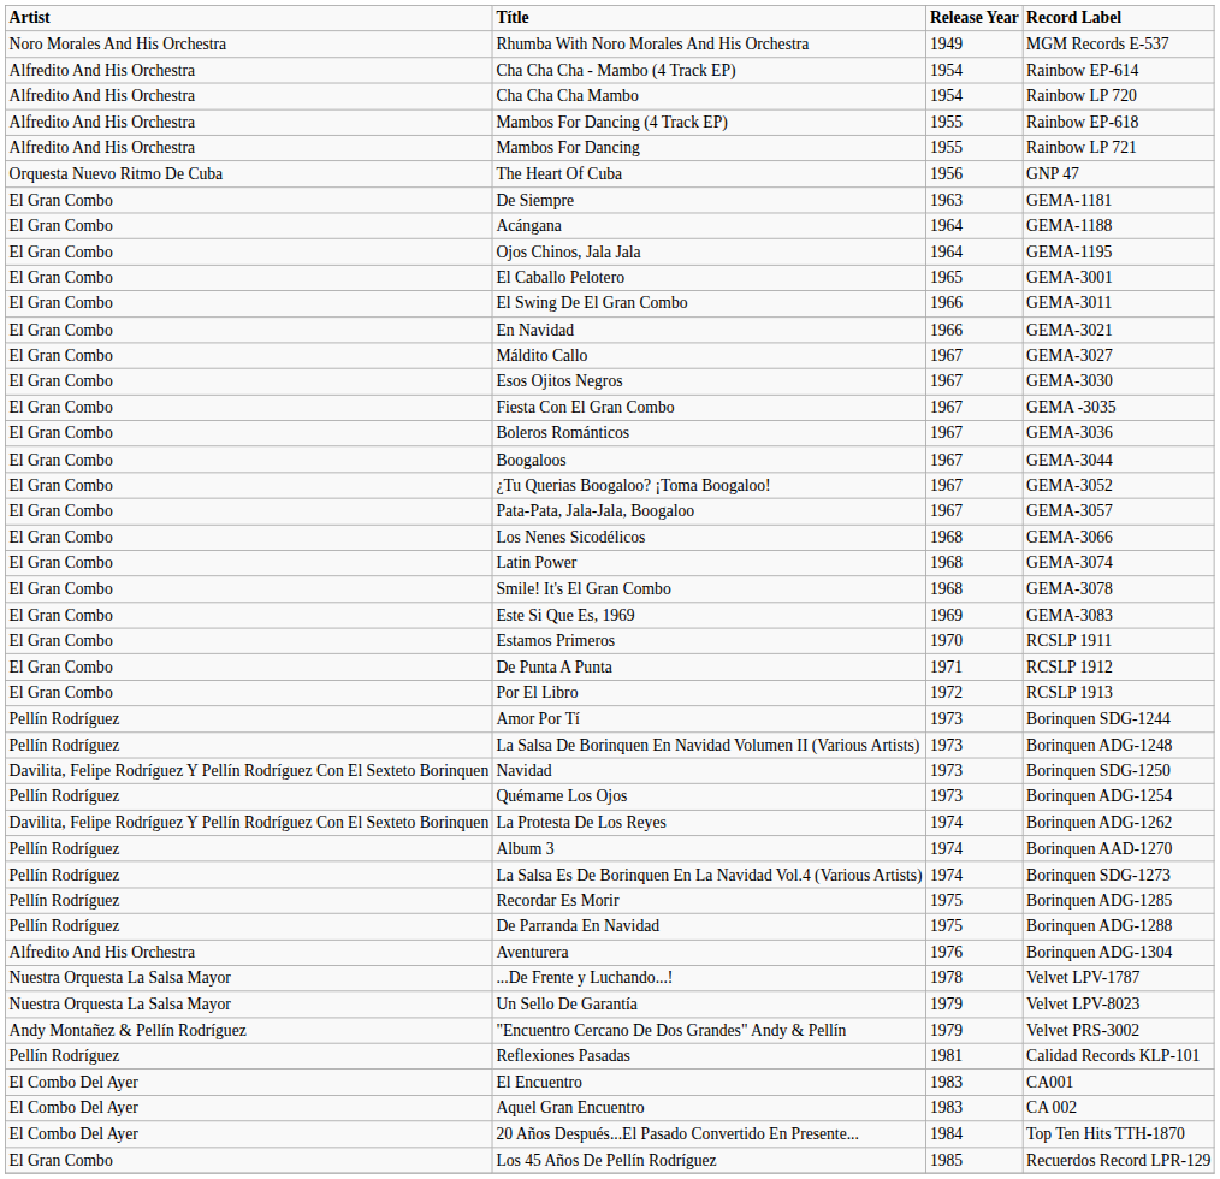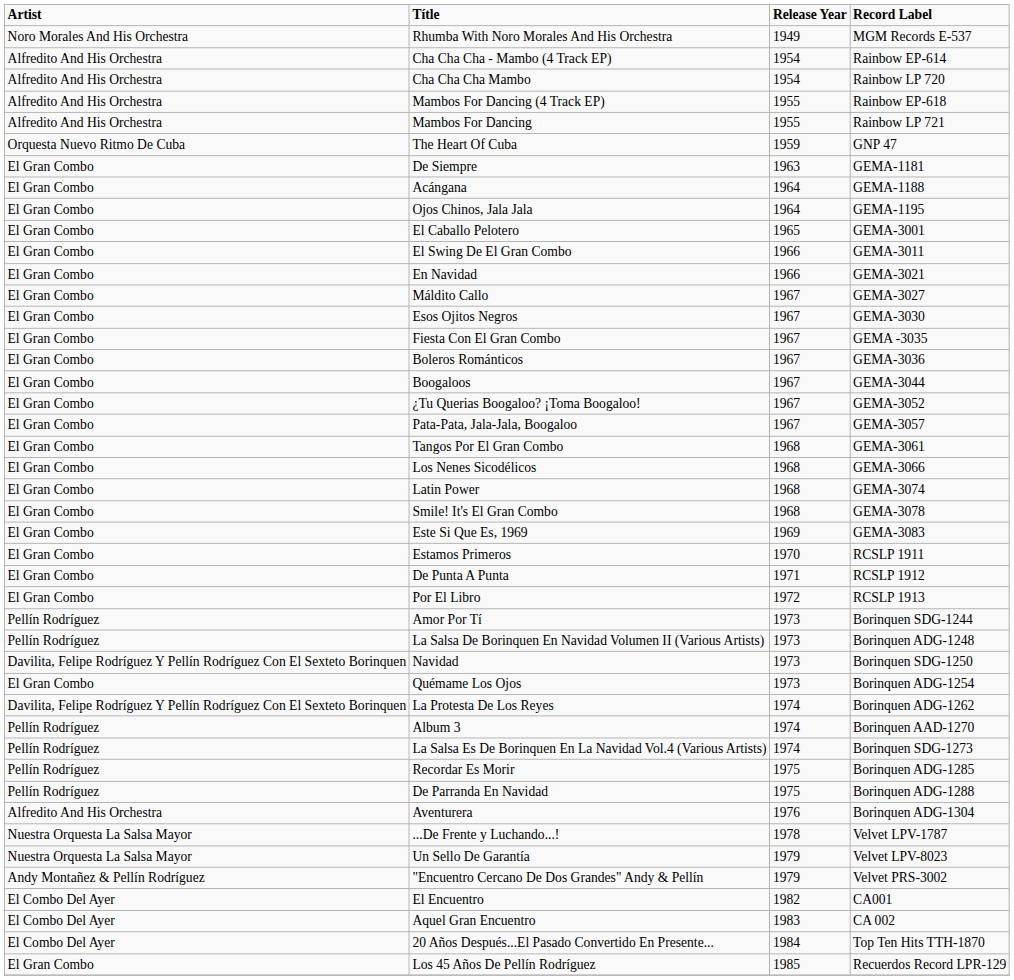 <table border=1 class=wikitable>
 <tr>
 <td color="#f3f300"><strong>Artist</strong></td>
 <td><strong>Títle</strong></td>
 <td><strong>Release Year</strong></td>
 <td><strong>Record Label</strong></td>
 </tr>
 <tr>
 <td>Noro Morales And His Orchestra</td>
 <td>Rhumba With Noro Morales And His Orchestra</td>
 <td>1949</td>
 <td>MGM Records E-537</td>
 </tr>
 <tr>
 <td>Alfredito And His Orchestra</td>
 <td>Cha Cha Cha - Mambo (4 Track EP)</td>
 <td>1954</td>
 <td>Rainbow EP-614</td>
 </tr>
 <tr>
 <td>Alfredito And His Orchestra</td>
 <td>Cha Cha Cha Mambo</td>
 <td>1954</td>
 <td>Rainbow LP 720</td>
 </tr>
 <tr>
 <td>Alfredito And His Orchestra</td>
 <td>Mambos For Dancing  (4 Track EP)</td>
 <td>1955</td>
 <td>Rainbow EP-618</td>
 </tr>
 <tr>
 <td>Alfredito And His Orchestra</td>
 <td>Mambos For Dancing</td>
 <td>1955</td>
 <td>Rainbow LP 721</td>
 </tr>
 <tr>
 <td>Orquesta Nuevo Ritmo De Cuba</td>
 <td>The Heart Of Cuba</td>
-<td>1956</td>
+<td>1959</td>
 <td>GNP 47</td>
 </tr>
 <tr>
 <td>El Gran Combo</td>
 <td>De Siempre</td>
 <td>1963</td>
 <td>GEMA-1181</td>
 </tr>
 <tr>
 <td>El Gran Combo</td>
 <td>Acángana</td>
 <td>1964</td>
 <td>GEMA-1188</td>
 </tr>
 <tr>
 <td>El Gran Combo</td>
 <td>Ojos Chinos, Jala Jala</td>
 <td>1964</td>
 <td>GEMA-1195</td>
 </tr>
 <tr>
 <td>El Gran Combo</td>
 <td>El Caballo Pelotero</td>
 <td>1965</td>
 <td>GEMA-3001</td>
 </tr>
 <tr>
 <td>El Gran Combo</td>
 <td>El Swing De El Gran Combo</td>
 <td>1966</td>
 <td>GEMA-3011</td>
 </tr>
 <tr>
 <td>El Gran Combo</td>
 <td>En Navidad</td>
 <td>1966</td>
 <td>GEMA-3021</td>
 </tr>
 <tr>
 <td>El Gran Combo</td>
 <td>Máldito Callo</td>
 <td>1967</td>
 <td>GEMA-3027</td>
 </tr>
 <tr>
 <td>El Gran Combo</td>
 <td>Esos Ojitos Negros</td>
 <td>1967</td>
 <td>GEMA-3030</td>
 </tr>
 <tr>
 <td>El Gran Combo</td>
 <td>Fiesta Con El Gran Combo</td>
 <td>1967</td>
 <td>GEMA -3035</td>
 </tr>
 <tr>
 <td>El Gran Combo</td>
 <td>Boleros Románticos</td>
 <td>1967</td>
 <td>GEMA-3036</td>
 </tr>
 <tr>
 <td>El Gran Combo</td>
 <td>Boogaloos</td>
 <td>1967</td>
 <td>GEMA-3044</td>
 </tr>
 <tr>
 <td>El Gran Combo</td>
 <td>¿Tu Querias Boogaloo? ¡Toma Boogaloo!</td>
 <td>1967</td>
 <td>GEMA-3052</td>
 </tr>
 <tr>
 <td>El Gran Combo</td>
 <td>Pata-Pata, Jala-Jala, Boogaloo</td>
 <td>1967</td>
 <td>GEMA-3057</td>
 </tr>
 <tr>
 <td>El Gran Combo</td>
+<td>Tangos Por El Gran Combo</td>
+<td>1968</td>
+<td>GEMA-3061</td>
+</tr>
+<tr>
+<td>El Gran Combo</td>
 <td>Los Nenes Sicodélicos</td>
 <td>1968</td>
 <td>GEMA-3066</td>
 </tr>
 <tr>
 <td>El Gran Combo</td>
 <td>Latin Power</td>
 <td>1968</td>
 <td>GEMA-3074</td>
 </tr>
 <tr>
 <td>El Gran Combo</td>
 <td>Smile! It's El Gran Combo</td>
 <td>1968</td>
 <td>GEMA-3078</td>
 </tr>
 <tr>
 <td>El Gran Combo</td>
 <td>Este Si Que Es, 1969</td>
 <td>1969</td>
 <td>GEMA-3083</td>
 </tr>
 <tr>
 <td>El Gran Combo</td>
 <td>Estamos Primeros</td>
 <td>1970</td>
 <td>RCSLP 1911</td>
 </tr>
 <tr>
 <td>El Gran Combo</td>
 <td>De Punta A Punta</td>
 <td>1971</td>
 <td>RCSLP 1912</td>
 </tr>
 <tr>
 <td>El Gran Combo</td>
 <td>Por El Libro</td>
 <td>1972</td>
 <td>RCSLP 1913</td>
 </tr>
 <tr>
 <td>Pellín Rodríguez</td>
 <td>Amor Por Tí</td>
 <td>1973</td>
 <td>Borinquen SDG-1244</td>
 </tr>
 <tr>
 <td>Pellín Rodríguez</td>
 <td>La Salsa De Borinquen En Navidad Volumen II (Various Artists)</td>
 <td>1973</td>
 <td>Borinquen ADG-1248</td>
 </tr>
 <tr>
 <td>Davilita, Felipe Rodríguez Y Pellín Rodríguez Con El Sexteto Borinquen</td>
 <td>Navidad</td>
 <td>1973</td>
 <td>Borinquen SDG-1250</td>
 </tr>
 <tr>
-<td>Pellín Rodríguez</td>
+<td>El Gran Combo</td>
 <td>Quémame Los Ojos</td>
 <td>1973</td>
 <td>Borinquen ADG-1254</td>
 </tr>
 <tr>
 <td>Davilita, Felipe Rodríguez Y Pellín Rodríguez Con El Sexteto Borinquen</td>
 <td>La Protesta De Los Reyes</td>
 <td>1974</td>
 <td>Borinquen ADG-1262</td>
 </tr>
 <tr>
 <td>Pellín Rodríguez</td>
 <td>Album 3</td>
 <td>1974</td>
 <td>Borinquen AAD-1270</td>
 </tr>
 <tr>
 <td>Pellín Rodríguez</td>
 <td>La  Salsa Es De Borinquen En La Navidad Vol.4 (Various Artists)</td>
 <td>1974</td>
 <td>Borinquen SDG-1273</td>
 </tr>
 <tr>
 <td>Pellín Rodríguez</td>
 <td>Recordar Es Morir</td>
 <td>1975</td>
 <td>Borinquen ADG-1285</td>
 </tr>
 <tr>
 <td>Pellín Rodríguez</td>
 <td>De Parranda En Navidad</td>
 <td>1975</td>
 <td>Borinquen ADG-1288</td>
 </tr>
 <tr>
 <td>Alfredito And His Orchestra</td>
 <td>Aventurera</td>
 <td>1976</td>
 <td>Borinquen ADG-1304</td>
 </tr>
 <tr>
 <td>Nuestra Orquesta La Salsa Mayor</td>
 <td>...De Frente y Luchando...!</td>
 <td>1978</td>
 <td>Velvet LPV-1787</td>
 </tr>
 <tr>
 <td>Nuestra Orquesta La Salsa Mayor</td>
 <td>Un Sello De Garantía</td>
 <td>1979</td>
 <td>Velvet LPV-8023</td>
 </tr>
 <tr>
 <td>Andy Montañez & Pellín Rodríguez</td>
 <td>"Encuentro Cercano De Dos Grandes" Andy & Pellín</td>
 <td>1979</td>
 <td>Velvet PRS-3002</td>
 </tr>
 <tr>
-<td>Pellín Rodríguez</td>
-<td>Reflexiones Pasadas</td>
-<td>1981</td>
-<td>Calidad Records KLP-101</td>
-</tr>
-<tr>
 <td>El Combo Del Ayer</td>
 <td>El Encuentro</td>
-<td>1983</td>
+<td>1982</td>
 <td>CA001</td>
 </tr>
 <tr>
 <td>El Combo Del Ayer</td>
 <td>Aquel Gran Encuentro</td>
 <td>1983</td>
 <td>CA 002</td>
 </tr>
 <tr>
 <td>El Combo Del Ayer</td>
 <td>20 Años Después...El Pasado Convertido En Presente...</td>
 <td>1984</td>
 <td>Top Ten Hits TTH-1870</td>
 </tr>
 <tr>
 <td>El Gran Combo</td>
 <td>Los 45 Años De Pellín Rodríguez</td>
 <td>1985</td>
 <td>Recuerdos Record LPR-129</td>
 </tr>
 <tr>
 </tr>
 </table>
